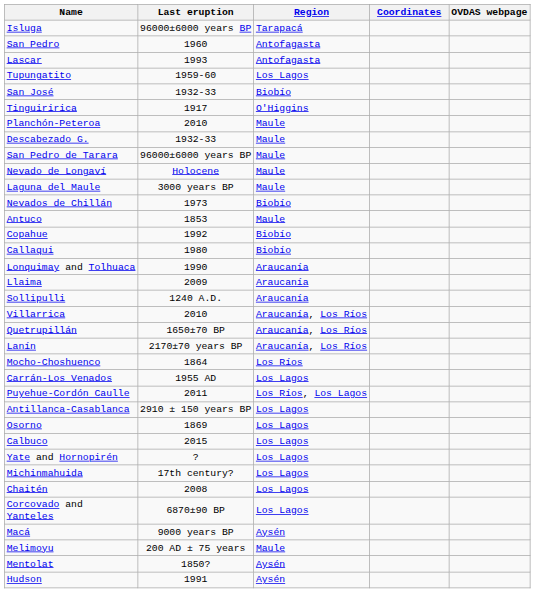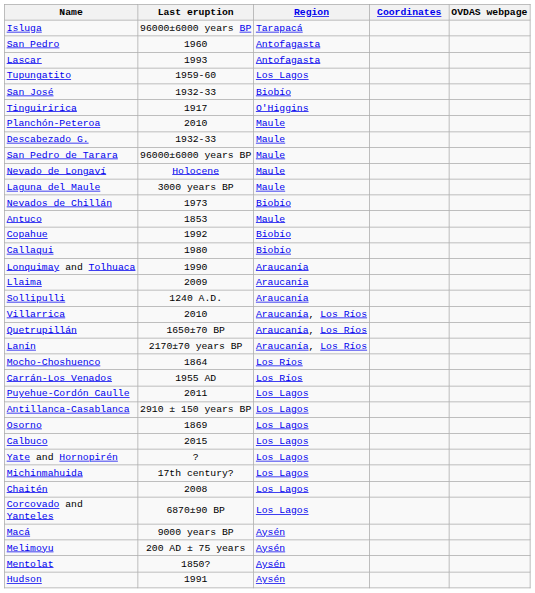 <table class="wikitable sortable">
 <tr>
 <th valign="bottom" align="left">Name</th>
 <th valign="bottom" align="right">Last eruption</th>
 <th valign="bottom" align="left"><a href='#'>Region</a></th>
 <th valign="bottom" align="left" width=100px><a href='#'>Coordinates</a></th>
 <th valign="bottom" align="left">OVDAS webpage</th>
 </tr>
 <tr>
 <td><a href='#'>Isluga</a></td>
 <td align="center">96000±6000 years <a href='#'>BP</a></td>
 <td><a href='#'>Tarapacá</a></td>
 <td align="right"></td>
 <td></td>
 </tr>
 <tr>
 <td><a href='#'>San Pedro</a></td>
 <td align="center">1960</td>
 <td><a href='#'>Antofagasta</a></td>
 <td align="right"></td>
 <td></td>
 </tr>
 <tr>
 <td><a href='#'>Lascar</a></td>
 <td align="center">1993</td>
 <td><a href='#'>Antofagasta</a></td>
 <td align="right"></td>
 <td></td>
 </tr>
 <tr>
 <td><a href='#'>Tupungatito</a></td>
 <td align="center">1959-60</td>
 <td><a href='#'>Los Lagos</a></td>
 <td align="right"></td>
 <td></td>
 </tr>
 <tr>
 <td><a href='#'>San José</a></td>
 <td align="center">1932-33</td>
 <td><a href='#'>Biobío</a></td>
 <td align="right"></td>
 <td></td>
 </tr>
 <tr>
 <td><a href='#'>Tinguiririca</a></td>
 <td align="center">1917</td>
 <td><a href='#'>O'Higgins</a></td>
 <td align="right"></td>
 <td></td>
 </tr>
 <tr>
 <td><a href='#'>Planchón-Peteroa</a></td>
 <td align="center">2010</td>
 <td><a href='#'>Maule</a></td>
 <td align="right"></td>
 <td></td>
 </tr>
 <tr>
 <td><a href='#'>Descabezado G.</a></td>
 <td align="center">1932-33</td>
 <td><a href='#'>Maule</a></td>
 <td align="right"></td>
 <td></td>
 </tr>
 <tr>
 <td><a href='#'>San Pedro de Tarara</a></td>
 <td align="center">96000±6000 years BP</td>
 <td><a href='#'>Maule</a></td>
 <td align="right"></td>
 <td></td>
 </tr>
 <tr>
 <td><a href='#'>Nevado de Longaví</a></td>
 <td align="center"><a href='#'>Holocene</a></td>
 <td><a href='#'>Maule</a></td>
 <td align="right"></td>
 <td></td>
 </tr>
 <tr>
 <td><a href='#'>Laguna del Maule</a></td>
 <td align="center">3000 years BP</td>
 <td><a href='#'>Maule</a></td>
 <td align="right"></td>
 <td></td>
 </tr>
 <tr>
 <td><a href='#'>Nevados de Chillán</a></td>
 <td align="center">1973</td>
 <td><a href='#'>Biobío</a></td>
 <td align="right"></td>
 <td></td>
 </tr>
 <tr>
 <td><a href='#'>Antuco</a></td>
 <td align="center">1853</td>
 <td><a href='#'>Maule</a></td>
 <td align="right"></td>
 <td></td>
 </tr>
 <tr>
 <td><a href='#'>Copahue</a></td>
 <td align="center">1992</td>
 <td><a href='#'>Biobío</a></td>
 <td align="right"></td>
 <td></td>
 </tr>
 <tr>
 <td><a href='#'>Callaqui</a></td>
 <td align="center">1980</td>
 <td><a href='#'>Biobío</a></td>
 <td align="right"></td>
 <td></td>
 </tr>
 <tr>
 <td><a href='#'>Lonquimay</a> and <a href='#'>Tolhuaca</a></td>
 <td align="center">1990</td>
 <td><a href='#'>Araucanía</a></td>
 <td align="right"></td>
 <td></td>
 </tr>
 <tr>
 <td><a href='#'>Llaima</a></td>
 <td align="center">2009</td>
 <td><a href='#'>Araucanía</a></td>
 <td align="right"></td>
 <td></td>
 </tr>
 <tr>
 <td><a href='#'>Sollipulli</a></td>
 <td align="center">1240 A.D.</td>
 <td><a href='#'>Araucanía</a></td>
 <td align="right"></td>
 <td></td>
 </tr>
 <tr>
 <td><a href='#'>Villarrica</a></td>
 <td align="center">2010</td>
 <td><a href='#'>Araucanía</a>, <a href='#'>Los Ríos</a></td>
 <td align="right"></td>
 <td></td>
 </tr>
 <tr>
 <td><a href='#'>Quetrupillán</a></td>
 <td align="center">1650±70 BP</td>
 <td><a href='#'>Araucanía</a>, <a href='#'>Los Ríos</a></td>
 <td align="right"></td>
 <td></td>
 </tr>
 <tr>
 <td><a href='#'>Lanín</a></td>
 <td align="center">2170±70 years BP</td>
 <td><a href='#'>Araucanía</a>, <a href='#'>Los Ríos</a></td>
 <td align="right"></td>
 <td></td>
 </tr>
 <tr>
 <td><a href='#'>Mocho-Choshuenco</a></td>
 <td align="center">1864</td>
 <td><a href='#'>Los Ríos</a></td>
 <td align="right"></td>
 <td></td>
 </tr>
 <tr>
 <td><a href='#'>Carrán-Los Venados</a></td>
 <td align="center">1955 AD</td>
-<td><a href='#'>Los Lagos</a></td>
+<td><a href='#'>Los Ríos</a></td>
 <td align="right"></td>
 <td></td>
 </tr>
 <tr>
 <td><a href='#'>Puyehue-Cordón Caulle</a></td>
 <td align="center">2011</td>
-<td><a href='#'>Los Ríos</a>, <a href='#'>Los Lagos</a></td>
+<td><a href='#'>Los Lagos</a></td>
 <td align="right"></td>
 <td></td>
 </tr>
 <tr>
 <td><a href='#'>Antillanca-Casablanca</a></td>
 <td align="center">2910 ± 150 years BP</td>
 <td><a href='#'>Los Lagos</a></td>
 <td align="right"></td>
 <td></td>
 </tr>
 <tr>
 <td><a href='#'>Osorno</a></td>
 <td align="center">1869</td>
 <td><a href='#'>Los Lagos</a></td>
 <td align="right"></td>
 <td></td>
 </tr>
 <tr>
 <td><a href='#'>Calbuco</a></td>
 <td align="center">2015</td>
 <td><a href='#'>Los Lagos</a></td>
 <td align="right"></td>
 <td></td>
 </tr>
 <tr>
 <td><a href='#'>Yate</a> and <a href='#'>Hornopirén</a></td>
 <td align="center">?</td>
 <td><a href='#'>Los Lagos</a></td>
 <td align="right"></td>
 <td></td>
 </tr>
 <tr>
 <td><a href='#'>Michinmahuida</a></td>
 <td align="center">17th century?</td>
 <td><a href='#'>Los Lagos</a></td>
 <td align="right"></td>
 <td></td>
 </tr>
 <tr>
 <td><a href='#'>Chaitén</a></td>
 <td align="center">2008</td>
 <td><a href='#'>Los Lagos</a></td>
 <td align="right"></td>
 <td></td>
 </tr>
 <tr>
 <td><a href='#'>Corcovado</a> and <br> <a href='#'>Yanteles</a></td>
 <td align="center">6870±90 BP</td>
 <td><a href='#'>Los Lagos</a></td>
 <td align="right"></td>
 <td></td>
 </tr>
 <tr>
 <td><a href='#'>Macá</a></td>
 <td align="center">9000 years BP</td>
 <td><a href='#'>Aysén</a></td>
 <td align="right"></td>
 <td></td>
 </tr>
 <tr>
 <td><a href='#'>Melimoyu</a></td>
 <td align="center">200 AD ± 75 years</td>
-<td><a href='#'>Maule</a></td>
+<td><a href='#'>Aysén</a></td>
 <td align="right"></td>
 <td></td>
 </tr>
 <tr>
 <td><a href='#'>Mentolat</a></td>
 <td align="center">1850?</td>
 <td><a href='#'>Aysén</a></td>
 <td align="right"></td>
 <td></td>
 </tr>
 <tr>
 <td><a href='#'>Hudson</a></td>
 <td align="center">1991</td>
 <td><a href='#'>Aysén</a></td>
 <td align="right"></td>
 <td></td>
 </tr>
 </table>
